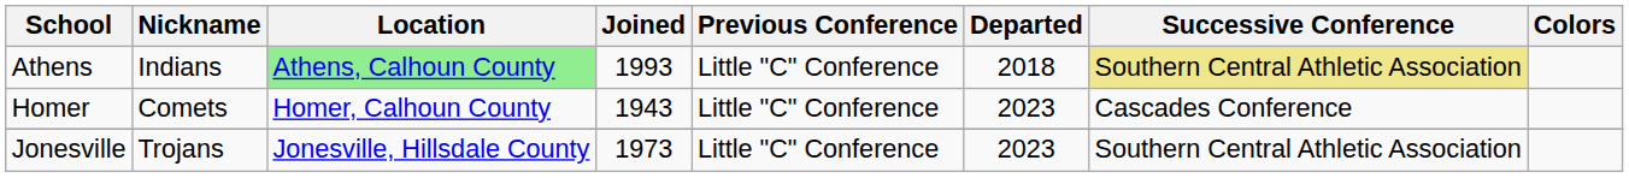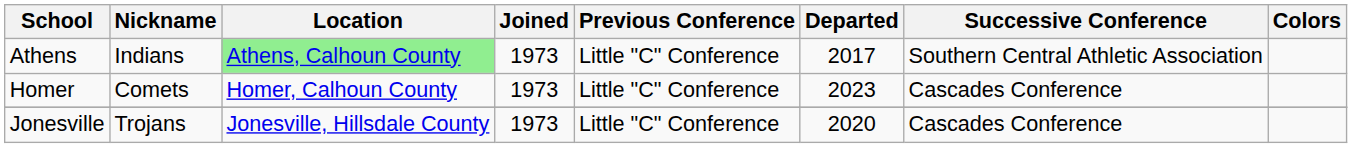 <table class="wikitable sortable">
 <tr>
 <th>School</th>
 <th>Nickname</th>
 <th>Location</th>
 <th>Joined</th>
 <th>Previous Conference</th>
 <th>Departed</th>
 <th>Successive Conference</th>
 <th class="unsortable" scope="col">Colors</th>
 </tr>
 <tr>
 <td>Athens</td>
 <td>Indians</td>
 <td style="background: lightgreen;"><a href='#'>Athens, Calhoun County</a></td>
-<td style="text-align:center;">1993</td>
+<td style="text-align:center;">1973</td>
 <td>Little "C" Conference</td>
-<td style="text-align:center;">2018</td>
-<td style="background: khaki;">Southern Central Athletic Association</td>
+<td style="text-align:center;">2017</td>
+<td>Southern Central Athletic Association</td>
 <td style="text-align:center;"></td>
 </tr>
 <tr>
 <td>Homer</td>
 <td>Comets</td>
 <td><a href='#'>Homer, Calhoun County</a></td>
-<td style="text-align:center;">1943</td>
+<td style="text-align:center;">1973</td>
 <td>Little "C" Conference</td>
 <td style="text-align:center;">2023</td>
 <td>Cascades Conference</td>
 <td style="text-align:center;"></td>
 </tr>
 <tr bgcolor=#ffa0a0>
 </tr>
 <tr>
 <td>Jonesville</td>
 <td>Trojans</td>
 <td><a href='#'>Jonesville, Hillsdale County</a></td>
 <td style="text-align:center;">1973</td>
 <td>Little "C" Conference</td>
-<td style="text-align:center;">2023</td>
-<td>Southern Central Athletic Association</td>
+<td style="text-align:center;">2020</td>
+<td>Cascades Conference</td>
 <td style="text-align:center;"></td>
 </tr>
 </table>
